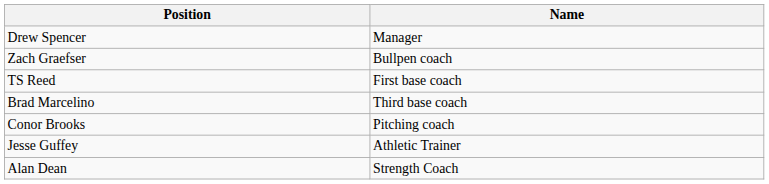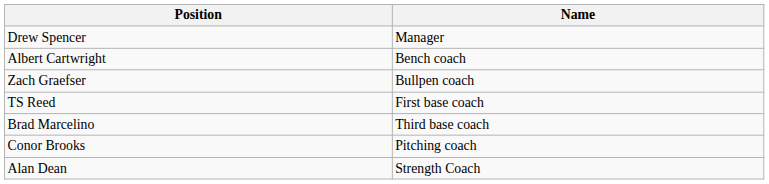 <table class="wikitable"width=100% style="text-align: left;font-size:100%;">
 <tr>
 <th>Position</th>
 <th>Name</th>
 </tr>
 <tr>
 <td> Drew Spencer</td>
 <td>Manager</td>
+</tr>
+<tr>
+<td> Albert Cartwright</td>
+<td>Bench coach</td>
 </tr>
 <tr>
 <td> Zach Graefser</td>
 <td>Bullpen coach</td>
 </tr>
 <tr>
 <td> TS Reed</td>
 <td>First base coach</td>
 </tr>
 <tr>
 <td> Brad Marcelino</td>
 <td>Third base coach</td>
 </tr>
 <tr>
 <td> Conor Brooks</td>
 <td>Pitching coach</td>
 </tr>
 <tr>
-<td> Jesse Guffey</td>
-<td>Athletic Trainer</td>
-</tr>
-<tr>
 <td> Alan Dean</td>
 <td>Strength Coach</td>
 </tr>
 </table>
